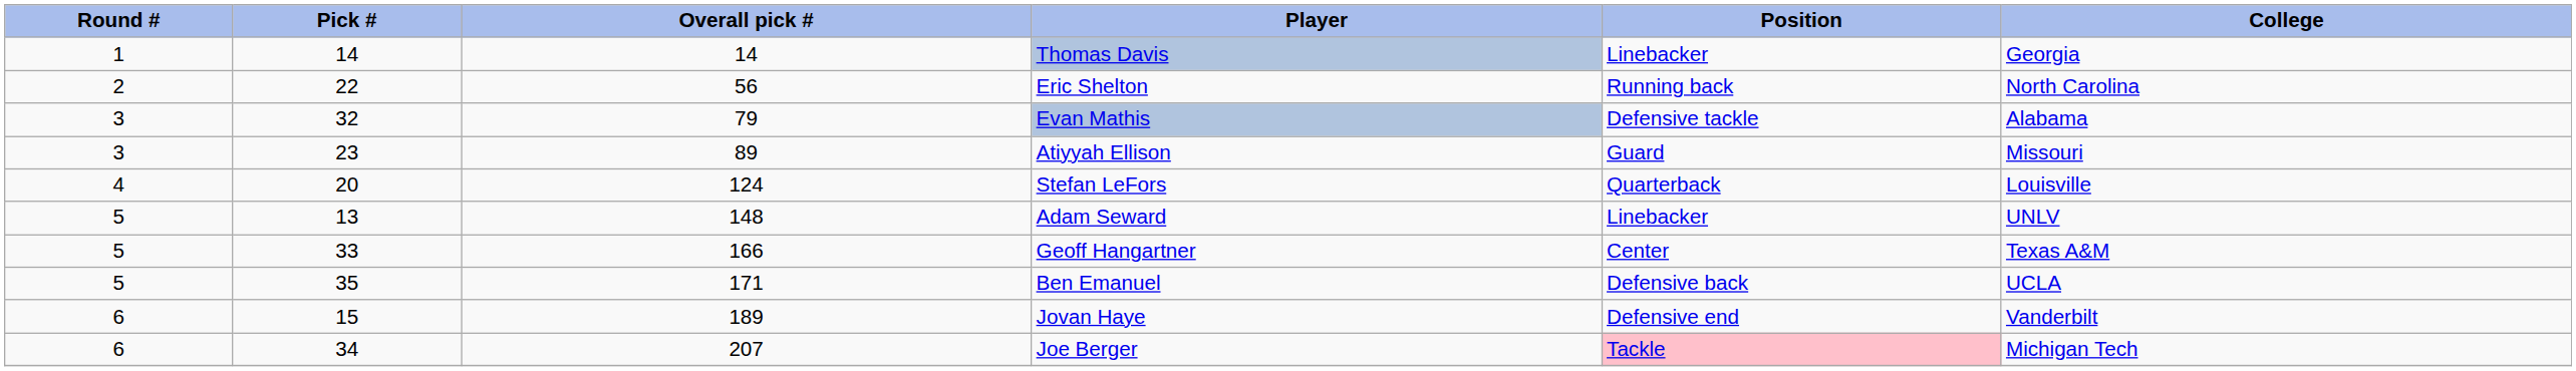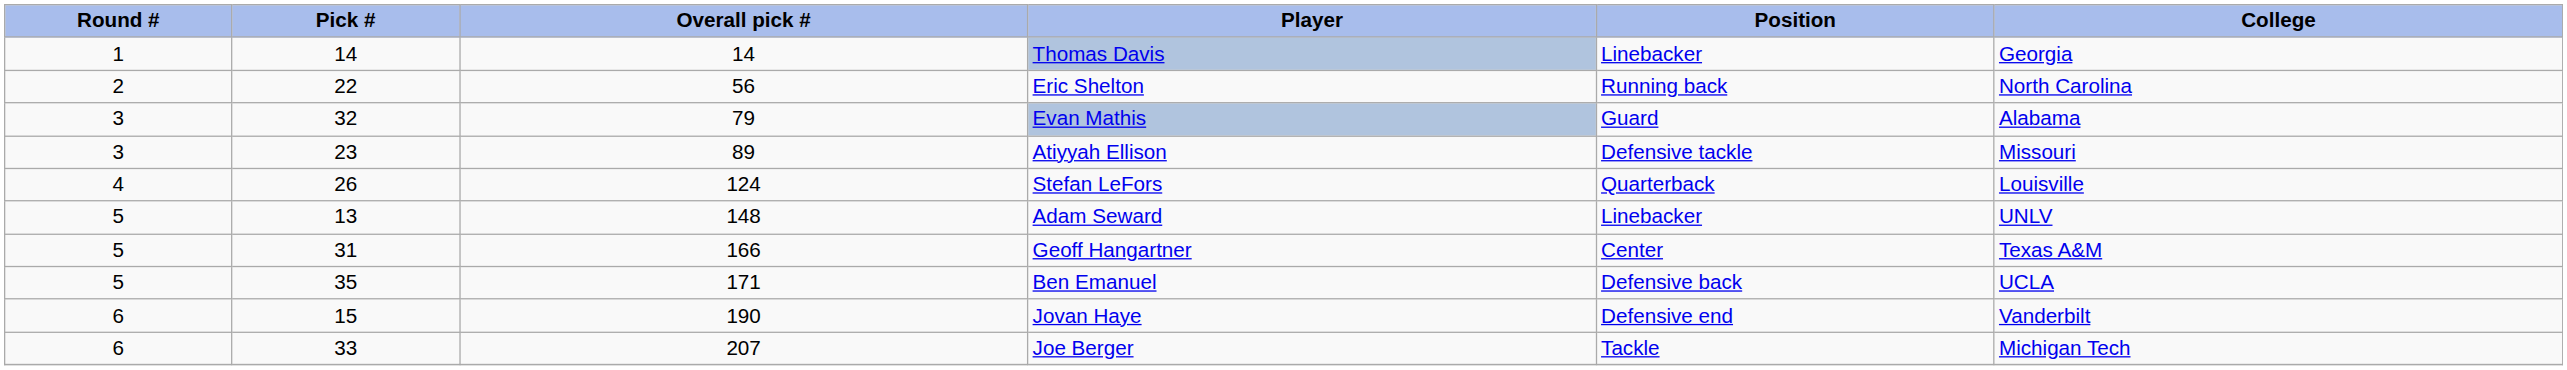 <table class="wikitable" style="width: 100%">
 <tr>
 <th style="background:#A8BDEC;" width=8%>Round #</th>
 <th width=8% style="background:#A8BDEC;">Pick #</th>
 <th width=20% style="background:#A8BDEC;">Overall pick #</th>
 <th width=20% style="background:#A8BDEC;">Player</th>
 <th width=14% style="background:#A8BDEC;">Position</th>
 <th width=20% style="background:#A8BDEC;">College</th>
 </tr>
 <tr>
 <td align=center>1</td>
 <td align=center>14</td>
 <td align=center>14</td>
 <td bgcolor=lightsteelblue><a href='#'>Thomas Davis</a></td>
 <td><a href='#'>Linebacker</a></td>
 <td><a href='#'>Georgia</a></td>
 </tr>
 <tr>
 <td align=center>2</td>
 <td align=center>22</td>
 <td align=center>56</td>
 <td><a href='#'>Eric Shelton</a></td>
 <td><a href='#'>Running back</a></td>
 <td><a href='#'>North Carolina</a></td>
 </tr>
 <tr>
 <td align=center>3</td>
 <td align=center>32</td>
 <td align=center>79</td>
 <td bgcolor=lightsteelblue><a href='#'>Evan Mathis</a></td>
-<td><a href='#'>Defensive tackle</a></td>
+<td><a href='#'>Guard</a></td>
 <td><a href='#'>Alabama</a></td>
 </tr>
 <tr>
 <td align=center>3</td>
 <td align=center>23</td>
 <td align=center>89</td>
 <td><a href='#'>Atiyyah Ellison</a></td>
-<td><a href='#'>Guard</a></td>
+<td><a href='#'>Defensive tackle</a></td>
 <td><a href='#'>Missouri</a></td>
 </tr>
 <tr>
 <td align=center>4</td>
-<td align=center>20</td>
+<td align=center>26</td>
 <td align=center>124</td>
 <td><a href='#'>Stefan LeFors</a></td>
 <td><a href='#'>Quarterback</a></td>
 <td><a href='#'>Louisville</a></td>
 </tr>
 <tr>
 <td align=center>5</td>
 <td align=center>13</td>
 <td align=center>148</td>
 <td><a href='#'>Adam Seward</a></td>
 <td><a href='#'>Linebacker</a></td>
 <td><a href='#'>UNLV</a></td>
 </tr>
 <tr>
 <td align=center>5</td>
-<td align=center>33</td>
+<td align=center>31</td>
 <td align=center>166</td>
 <td><a href='#'>Geoff Hangartner</a></td>
 <td><a href='#'>Center</a></td>
 <td><a href='#'>Texas A&M</a></td>
 </tr>
 <tr>
 <td align=center>5</td>
 <td align=center>35</td>
 <td align=center>171</td>
 <td><a href='#'>Ben Emanuel</a></td>
 <td><a href='#'>Defensive back</a></td>
 <td><a href='#'>UCLA</a></td>
 </tr>
 <tr>
 <td align=center>6</td>
 <td align=center>15</td>
-<td align=center>189</td>
+<td align=center>190</td>
 <td><a href='#'>Jovan Haye</a></td>
 <td><a href='#'>Defensive end</a></td>
 <td><a href='#'>Vanderbilt</a></td>
 </tr>
 <tr>
 <td align=center>6</td>
-<td align=center>34</td>
+<td align=center>33</td>
 <td align=center>207</td>
 <td><a href='#'>Joe Berger</a></td>
-<td style="background: pink;"><a href='#'>Tackle</a></td>
+<td><a href='#'>Tackle</a></td>
 <td><a href='#'>Michigan Tech</a></td>
 </tr>
 <tr>
 </tr>
 </table>
